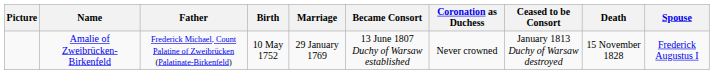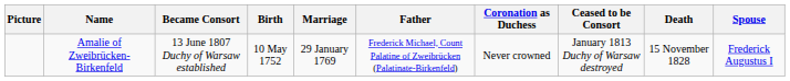 <table width=90% class="wikitable">
 <tr>
 <th>Picture</th>
 <th>Name</th>
-<th>Father</th>
+<th>Became Consort</th>
 <th>Birth</th>
 <th>Marriage</th>
-<th>Became Consort</th>
+<th>Father</th>
 <th><a href='#'>Coronation</a> as Duchess</th>
 <th>Ceased to be Consort</th>
 <th>Death</th>
 <th><a href='#'>Spouse</a></th>
 </tr>
 <tr>
 <td align="center"></td>
 <td align="center"><a href='#'>Amalie of Zweibrücken-Birkenfeld</a></td>
-<td align="center"><small><a href='#'>Frederick Michael, Count Palatine of Zweibrücken</a><br>(<a href='#'>Palatinate-Birkenfeld</a>)</small></td>
+<td align="center">13 June 1807 <br><em>Duchy of Warsaw established</em></td>
 <td align=center>10 May 1752</td>
 <td align=center>29 January 1769</td>
-<td align="center">13 June 1807 <br><em>Duchy of Warsaw established</em></td>
+<td align="center"><small><a href='#'>Frederick Michael, Count Palatine of Zweibrücken</a><br>(<a href='#'>Palatinate-Birkenfeld</a>)</small></td>
 <td align="center">Never crowned</td>
 <td align="center">January 1813<br><em>Duchy of Warsaw destroyed</em></td>
 <td align="center">15 November 1828</td>
 <td align="center"><a href='#'>Frederick Augustus I</a></td>
 </tr>
 </table>
